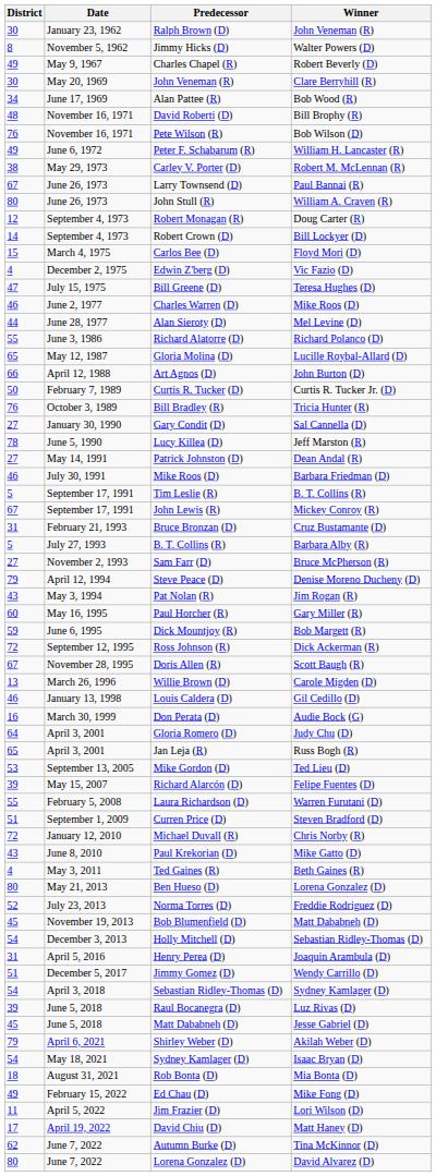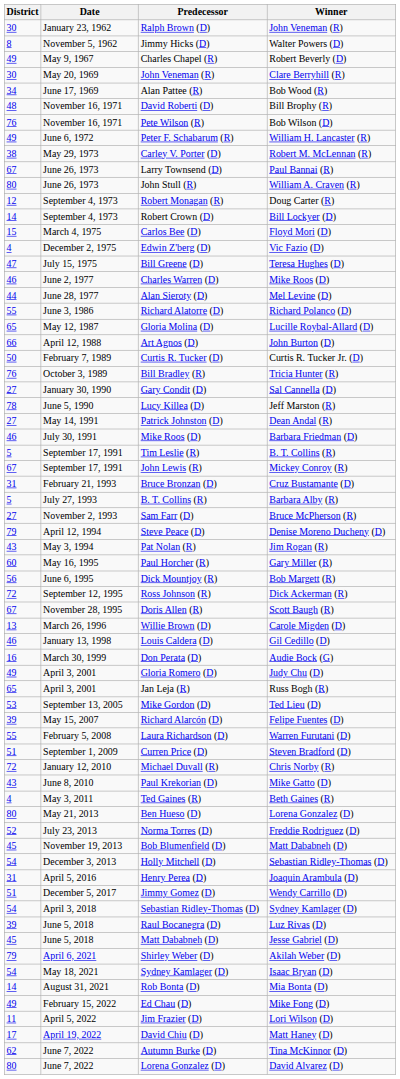 <table class="wikitable">
 <tr>
 <th width=50>District</th>
 <th width=150>Date</th>
 <th width=200>Predecessor</th>
 <th width=200>Winner</th>
 </tr>
 <tr>
 <td><a href='#'>30</a></td>
 <td>January 23, 1962</td>
 <td><a href='#'>Ralph Brown</a> (<a href='#'>D</a>)</td>
 <td><a href='#'>John Veneman</a> (<a href='#'>R</a>)</td>
 </tr>
 <tr>
 <td><a href='#'>8</a></td>
 <td>November 5, 1962</td>
 <td>Jimmy Hicks (<a href='#'>D</a>)</td>
 <td>Walter Powers (<a href='#'>D</a>)</td>
 </tr>
 <tr>
 <td><a href='#'>49</a></td>
 <td>May 9, 1967</td>
 <td>Charles Chapel (<a href='#'>R</a>)</td>
 <td>Robert Beverly (<a href='#'>D</a>)</td>
 </tr>
 <tr>
 <td><a href='#'>30</a></td>
 <td>May 20, 1969</td>
 <td><a href='#'>John Veneman</a> (<a href='#'>R</a>)</td>
 <td><a href='#'>Clare Berryhill</a> (<a href='#'>R</a>)</td>
 </tr>
 <tr>
 <td><a href='#'>34</a></td>
 <td>June 17, 1969</td>
 <td>Alan Pattee (<a href='#'>R</a>)</td>
 <td>Bob Wood (<a href='#'>R</a>)</td>
 </tr>
 <tr>
 <td><a href='#'>48</a></td>
 <td>November 16, 1971</td>
 <td><a href='#'>David Roberti</a> (<a href='#'>D</a>)</td>
 <td>Bill Brophy (<a href='#'>R</a>)</td>
 </tr>
 <tr>
 <td><a href='#'>76</a></td>
 <td>November 16, 1971</td>
 <td><a href='#'>Pete Wilson</a> (<a href='#'>R</a>)</td>
 <td>Bob Wilson (<a href='#'>D</a>)</td>
 </tr>
 <tr>
 <td><a href='#'>49</a></td>
 <td>June 6, 1972</td>
 <td><a href='#'>Peter F. Schabarum</a> (<a href='#'>R</a>)</td>
 <td><a href='#'>William H. Lancaster</a> (<a href='#'>R</a>)</td>
 </tr>
 <tr>
 <td><a href='#'>38</a></td>
 <td>May 29, 1973</td>
 <td><a href='#'>Carley V. Porter</a> (<a href='#'>D</a>)</td>
 <td><a href='#'>Robert M. McLennan</a> (<a href='#'>R</a>)</td>
 </tr>
 <tr>
 <td><a href='#'>67</a></td>
 <td>June 26, 1973</td>
 <td>Larry Townsend (<a href='#'>D</a>)</td>
 <td><a href='#'>Paul Bannai</a> (<a href='#'>R</a>)</td>
 </tr>
 <tr>
 <td><a href='#'>80</a></td>
 <td>June 26, 1973</td>
 <td>John Stull (<a href='#'>R</a>)</td>
 <td><a href='#'>William A. Craven</a> (<a href='#'>R</a>)</td>
 </tr>
 <tr>
 <td><a href='#'>12</a></td>
 <td>September 4, 1973</td>
 <td><a href='#'>Robert Monagan</a> (<a href='#'>R</a>)</td>
 <td>Doug Carter (<a href='#'>R</a>)</td>
 </tr>
 <tr>
 <td><a href='#'>14</a></td>
 <td>September 4, 1973</td>
 <td>Robert Crown (<a href='#'>D</a>)</td>
 <td><a href='#'>Bill Lockyer</a> (<a href='#'>D</a>)</td>
 </tr>
 <tr>
 <td><a href='#'>15</a></td>
 <td>March 4, 1975</td>
 <td><a href='#'>Carlos Bee</a> (<a href='#'>D</a>)</td>
 <td><a href='#'>Floyd Mori</a> (<a href='#'>D</a>)</td>
 </tr>
 <tr>
 <td><a href='#'>4</a></td>
 <td>December 2, 1975</td>
 <td><a href='#'>Edwin Z'berg</a> (<a href='#'>D</a>)</td>
 <td><a href='#'>Vic Fazio</a> (<a href='#'>D</a>)</td>
 </tr>
 <tr>
 <td><a href='#'>47</a></td>
 <td>July 15, 1975</td>
 <td><a href='#'>Bill Greene</a> (<a href='#'>D</a>)</td>
 <td><a href='#'>Teresa Hughes</a> (<a href='#'>D</a>)</td>
 </tr>
 <tr>
 <td><a href='#'>46</a></td>
 <td>June 2, 1977</td>
 <td><a href='#'>Charles Warren</a> (<a href='#'>D</a>)</td>
 <td><a href='#'>Mike Roos</a> (<a href='#'>D</a>)</td>
 </tr>
 <tr>
 <td><a href='#'>44</a></td>
 <td>June 28, 1977</td>
 <td><a href='#'>Alan Sieroty</a> (<a href='#'>D</a>)</td>
 <td><a href='#'>Mel Levine</a> (<a href='#'>D</a>)</td>
 </tr>
 <tr>
 <td><a href='#'>55</a></td>
 <td>June 3, 1986</td>
 <td><a href='#'>Richard Alatorre</a> (<a href='#'>D</a>)</td>
 <td><a href='#'>Richard Polanco</a> (<a href='#'>D</a>)</td>
 </tr>
 <tr>
 <td><a href='#'>65</a></td>
 <td>May 12, 1987</td>
 <td><a href='#'>Gloria Molina</a> (<a href='#'>D</a>)</td>
 <td><a href='#'>Lucille Roybal-Allard</a> (<a href='#'>D</a>)</td>
 </tr>
 <tr>
 <td><a href='#'>66</a></td>
 <td>April 12, 1988</td>
 <td><a href='#'>Art Agnos</a> (<a href='#'>D</a>)</td>
 <td><a href='#'>John Burton</a> (<a href='#'>D</a>)</td>
 </tr>
 <tr>
 <td><a href='#'>50</a></td>
 <td>February 7, 1989</td>
 <td><a href='#'>Curtis R. Tucker</a> (<a href='#'>D</a>)</td>
 <td>Curtis R. Tucker Jr. (<a href='#'>D</a>)</td>
 </tr>
 <tr>
 <td><a href='#'>76</a></td>
 <td>October 3, 1989</td>
 <td><a href='#'>Bill Bradley</a> (<a href='#'>R</a>)</td>
 <td><a href='#'>Tricia Hunter</a> (<a href='#'>R</a>)</td>
 </tr>
 <tr>
 <td><a href='#'>27</a></td>
 <td>January 30, 1990</td>
 <td><a href='#'>Gary Condit</a> (<a href='#'>D</a>)</td>
 <td><a href='#'>Sal Cannella</a> (<a href='#'>D</a>)</td>
 </tr>
 <tr>
 <td><a href='#'>78</a></td>
 <td>June 5, 1990</td>
 <td><a href='#'>Lucy Killea</a> (<a href='#'>D</a>)</td>
 <td>Jeff Marston (<a href='#'>R</a>)</td>
 </tr>
 <tr>
 <td><a href='#'>27</a></td>
 <td>May 14, 1991</td>
 <td><a href='#'>Patrick Johnston</a> (<a href='#'>D</a>)</td>
 <td><a href='#'>Dean Andal</a> (<a href='#'>R</a>)</td>
 </tr>
 <tr>
 <td><a href='#'>46</a></td>
 <td>July 30, 1991</td>
 <td><a href='#'>Mike Roos</a> (<a href='#'>D</a>)</td>
 <td><a href='#'>Barbara Friedman</a> (<a href='#'>D</a>)</td>
 </tr>
 <tr>
 <td><a href='#'>5</a></td>
 <td>September 17, 1991</td>
 <td><a href='#'>Tim Leslie</a> (<a href='#'>R</a>)</td>
 <td><a href='#'>B. T. Collins</a> (<a href='#'>R</a>)</td>
 </tr>
 <tr>
 <td><a href='#'>67</a></td>
 <td>September 17, 1991</td>
 <td><a href='#'>John Lewis</a> (<a href='#'>R</a>)</td>
 <td><a href='#'>Mickey Conroy</a> (<a href='#'>R</a>)</td>
 </tr>
 <tr>
 <td><a href='#'>31</a></td>
 <td>February 21, 1993</td>
 <td><a href='#'>Bruce Bronzan</a> (<a href='#'>D</a>)</td>
 <td><a href='#'>Cruz Bustamante</a> (<a href='#'>D</a>)</td>
 </tr>
 <tr>
 <td><a href='#'>5</a></td>
 <td>July 27, 1993</td>
 <td><a href='#'>B. T. Collins</a> (<a href='#'>R</a>)</td>
 <td><a href='#'>Barbara Alby</a> (<a href='#'>R</a>)</td>
 </tr>
 <tr>
 <td><a href='#'>27</a></td>
 <td>November 2, 1993</td>
 <td><a href='#'>Sam Farr</a> (<a href='#'>D</a>)</td>
 <td><a href='#'>Bruce McPherson</a> (<a href='#'>R</a>)</td>
 </tr>
 <tr>
 <td><a href='#'>79</a></td>
 <td>April 12, 1994</td>
 <td><a href='#'>Steve Peace</a> (<a href='#'>D</a>)</td>
 <td><a href='#'>Denise Moreno Ducheny</a> (<a href='#'>D</a>)</td>
 </tr>
 <tr>
 <td><a href='#'>43</a></td>
 <td>May 3, 1994</td>
 <td><a href='#'>Pat Nolan</a> (<a href='#'>R</a>)</td>
 <td><a href='#'>Jim Rogan</a> (<a href='#'>R</a>)</td>
 </tr>
 <tr>
 <td><a href='#'>60</a></td>
 <td>May 16, 1995</td>
 <td><a href='#'>Paul Horcher</a> (<a href='#'>R</a>)</td>
 <td><a href='#'>Gary Miller</a> (<a href='#'>R</a>)</td>
 </tr>
 <tr>
-<td><a href='#'>59</a></td>
+<td><a href='#'>56</a></td>
 <td>June 6, 1995</td>
 <td><a href='#'>Dick Mountjoy</a> (<a href='#'>R</a>)</td>
 <td><a href='#'>Bob Margett</a> (<a href='#'>R</a>)</td>
 </tr>
 <tr>
 <td><a href='#'>72</a></td>
 <td>September 12, 1995</td>
 <td><a href='#'>Ross Johnson</a> (<a href='#'>R</a>)</td>
 <td><a href='#'>Dick Ackerman</a> (<a href='#'>R</a>)</td>
 </tr>
 <tr>
 <td><a href='#'>67</a></td>
 <td>November 28, 1995</td>
 <td><a href='#'>Doris Allen</a> (<a href='#'>R</a>)</td>
 <td><a href='#'>Scott Baugh</a> (<a href='#'>R</a>)</td>
 </tr>
 <tr>
 <td><a href='#'>13</a></td>
 <td>March 26, 1996</td>
 <td><a href='#'>Willie Brown</a> (<a href='#'>D</a>)</td>
 <td><a href='#'>Carole Migden</a> (<a href='#'>D</a>)</td>
 </tr>
 <tr>
 <td><a href='#'>46</a></td>
 <td>January 13, 1998</td>
 <td><a href='#'>Louis Caldera</a> (<a href='#'>D</a>)</td>
 <td><a href='#'>Gil Cedillo</a> (<a href='#'>D</a>)</td>
 </tr>
 <tr>
 <td><a href='#'>16</a></td>
 <td>March 30, 1999</td>
 <td><a href='#'>Don Perata</a> (<a href='#'>D</a>)</td>
 <td><a href='#'>Audie Bock</a> (<a href='#'>G</a>)</td>
 </tr>
 <tr>
-<td><a href='#'>64</a></td>
+<td><a href='#'>49</a></td>
 <td>April 3, 2001</td>
 <td><a href='#'>Gloria Romero</a> (<a href='#'>D</a>)</td>
 <td><a href='#'>Judy Chu</a> (<a href='#'>D</a>)</td>
 </tr>
 <tr>
 <td><a href='#'>65</a></td>
 <td>April 3, 2001</td>
 <td>Jan Leja (<a href='#'>R</a>)</td>
 <td>Russ Bogh (<a href='#'>R</a>)</td>
 </tr>
 <tr>
 <td><a href='#'>53</a></td>
 <td>September 13, 2005</td>
 <td><a href='#'>Mike Gordon</a> (<a href='#'>D</a>)</td>
 <td><a href='#'>Ted Lieu</a> (<a href='#'>D</a>)</td>
 </tr>
 <tr>
 <td><a href='#'>39</a></td>
 <td>May 15, 2007</td>
 <td><a href='#'>Richard Alarcón</a> (<a href='#'>D</a>)</td>
 <td><a href='#'>Felipe Fuentes</a> (<a href='#'>D</a>)</td>
 </tr>
 <tr>
 <td><a href='#'>55</a></td>
 <td>February 5, 2008</td>
 <td><a href='#'>Laura Richardson</a> (<a href='#'>D</a>)</td>
 <td><a href='#'>Warren Furutani</a> (<a href='#'>D</a>)</td>
 </tr>
 <tr>
 <td><a href='#'>51</a></td>
 <td>September 1, 2009</td>
 <td><a href='#'>Curren Price</a> (<a href='#'>D</a>)</td>
 <td><a href='#'>Steven Bradford</a> (<a href='#'>D</a>)</td>
 </tr>
 <tr>
 <td><a href='#'>72</a></td>
 <td>January 12, 2010</td>
 <td><a href='#'>Michael Duvall</a> (<a href='#'>R</a>)</td>
 <td><a href='#'>Chris Norby</a> (<a href='#'>R</a>)</td>
 </tr>
 <tr>
 <td><a href='#'>43</a></td>
 <td>June 8, 2010</td>
 <td><a href='#'>Paul Krekorian</a> (<a href='#'>D</a>)</td>
 <td><a href='#'>Mike Gatto</a> (<a href='#'>D</a>)</td>
 </tr>
 <tr>
 <td><a href='#'>4</a></td>
 <td>May 3, 2011</td>
 <td><a href='#'>Ted Gaines</a> (<a href='#'>R</a>)</td>
 <td><a href='#'>Beth Gaines</a> (<a href='#'>R</a>)</td>
 </tr>
 <tr>
 <td><a href='#'>80</a></td>
 <td>May 21, 2013</td>
 <td><a href='#'>Ben Hueso</a> (<a href='#'>D</a>)</td>
 <td><a href='#'>Lorena Gonzalez</a> (<a href='#'>D</a>)</td>
 </tr>
 <tr>
 <td><a href='#'>52</a></td>
 <td>July 23, 2013</td>
 <td><a href='#'>Norma Torres</a> (<a href='#'>D</a>)</td>
 <td><a href='#'>Freddie Rodriguez</a> (<a href='#'>D</a>)</td>
 </tr>
 <tr>
 <td><a href='#'>45</a></td>
 <td>November 19, 2013</td>
 <td><a href='#'>Bob Blumenfield</a> (<a href='#'>D</a>)</td>
 <td><a href='#'>Matt Dababneh</a> (<a href='#'>D</a>)</td>
 </tr>
 <tr>
 <td><a href='#'>54</a></td>
 <td>December 3, 2013</td>
 <td><a href='#'>Holly Mitchell</a> (<a href='#'>D</a>)</td>
 <td><a href='#'>Sebastian Ridley-Thomas</a> (<a href='#'>D</a>)</td>
 </tr>
 <tr>
 <td><a href='#'>31</a></td>
 <td>April 5, 2016</td>
 <td><a href='#'>Henry Perea</a> (<a href='#'>D</a>)</td>
 <td><a href='#'>Joaquin Arambula</a> (<a href='#'>D</a>)</td>
 </tr>
 <tr>
 <td><a href='#'>51</a></td>
 <td>December 5, 2017</td>
 <td><a href='#'>Jimmy Gomez</a> (<a href='#'>D</a>)</td>
 <td><a href='#'>Wendy Carrillo</a> (<a href='#'>D</a>)</td>
 </tr>
 <tr>
 <td><a href='#'>54</a></td>
 <td>April 3, 2018</td>
 <td><a href='#'>Sebastian Ridley-Thomas</a> (<a href='#'>D</a>)</td>
 <td><a href='#'>Sydney Kamlager</a> (<a href='#'>D</a>)</td>
 </tr>
 <tr>
 <td><a href='#'>39</a></td>
 <td>June 5, 2018</td>
 <td><a href='#'>Raul Bocanegra</a> (<a href='#'>D</a>)</td>
 <td><a href='#'>Luz Rivas</a> (<a href='#'>D</a>)</td>
 </tr>
 <tr>
 <td><a href='#'>45</a></td>
 <td>June 5, 2018</td>
 <td><a href='#'>Matt Dababneh</a> (<a href='#'>D</a>)</td>
 <td><a href='#'>Jesse Gabriel</a> (<a href='#'>D</a>)</td>
 </tr>
 <tr>
 <td><a href='#'>79</a></td>
 <td><a href='#'>April 6, 2021</a></td>
 <td><a href='#'>Shirley Weber</a> (<a href='#'>D</a>)</td>
 <td><a href='#'>Akilah Weber</a> (<a href='#'>D</a>)</td>
 </tr>
 <tr>
 <td><a href='#'>54</a></td>
 <td>May 18, 2021</td>
 <td><a href='#'>Sydney Kamlager</a> (<a href='#'>D</a>)</td>
 <td><a href='#'>Isaac Bryan</a> (<a href='#'>D</a>)</td>
 </tr>
 <tr>
-<td><a href='#'>18</a></td>
+<td><a href='#'>14</a></td>
 <td>August 31, 2021</td>
 <td><a href='#'>Rob Bonta</a> (<a href='#'>D</a>)</td>
 <td><a href='#'>Mia Bonta</a> (<a href='#'>D</a>)</td>
 </tr>
 <tr>
 <td><a href='#'>49</a></td>
 <td>February 15, 2022</td>
 <td><a href='#'>Ed Chau</a> (<a href='#'>D</a>)</td>
 <td><a href='#'>Mike Fong</a> (<a href='#'>D</a>)</td>
 </tr>
 <tr>
 <td><a href='#'>11</a></td>
 <td>April 5, 2022</td>
 <td><a href='#'>Jim Frazier</a> (<a href='#'>D</a>)</td>
 <td><a href='#'>Lori Wilson</a> (<a href='#'>D</a>)</td>
 </tr>
 <tr>
 <td><a href='#'>17</a></td>
 <td><a href='#'>April 19, 2022</a></td>
 <td><a href='#'>David Chiu</a> (<a href='#'>D</a>)</td>
 <td><a href='#'>Matt Haney</a> (<a href='#'>D</a>)</td>
 </tr>
 <tr>
 <td><a href='#'>62</a></td>
 <td>June 7, 2022</td>
 <td><a href='#'>Autumn Burke</a> (<a href='#'>D</a>)</td>
 <td><a href='#'>Tina McKinnor</a> (<a href='#'>D</a>)</td>
 </tr>
 <tr>
 <td><a href='#'>80</a></td>
 <td>June 7, 2022</td>
 <td><a href='#'>Lorena Gonzalez</a> (<a href='#'>D</a>)</td>
 <td><a href='#'>David Alvarez</a> (<a href='#'>D</a>)</td>
 </tr>
 </table>
